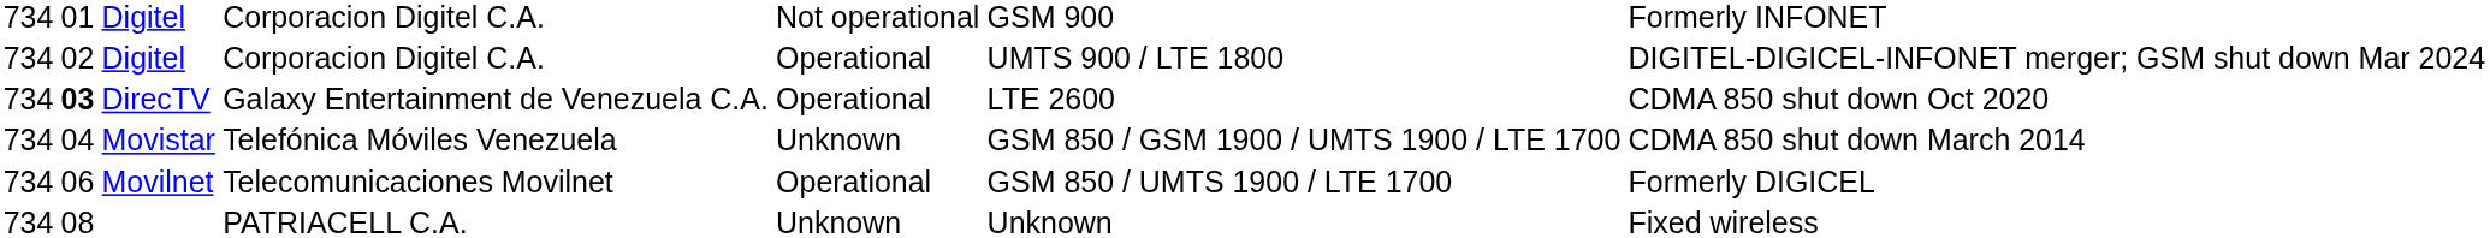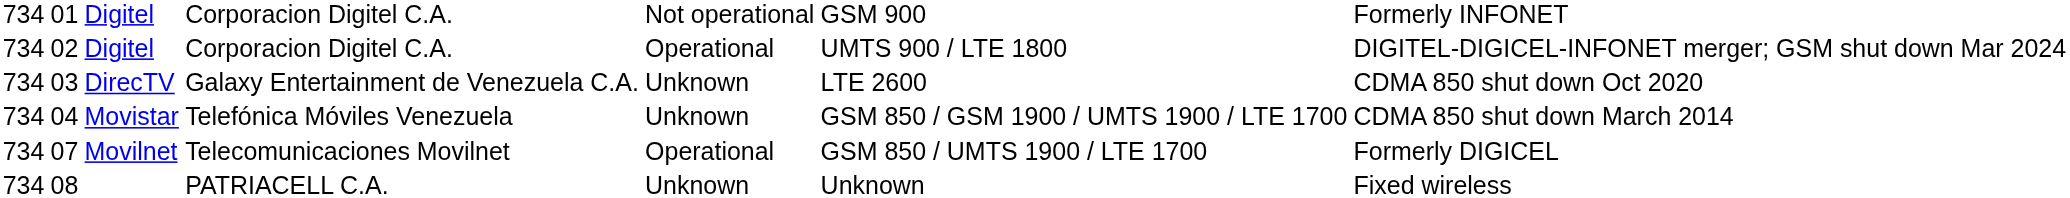 <table>
 <tr>
 <td>734</td>
 <td>01</td>
 <td><a href='#'>Digitel</a></td>
 <td>Corporacion Digitel C.A.</td>
 <td>Not operational</td>
 <td>GSM 900</td>
 <td>Formerly INFONET</td>
 </tr>
 <tr>
 <td>734</td>
 <td>02</td>
 <td><a href='#'>Digitel</a></td>
 <td>Corporacion Digitel C.A.</td>
 <td>Operational</td>
 <td>UMTS 900 / LTE 1800</td>
 <td>DIGITEL-DIGICEL-INFONET merger; GSM shut down Mar 2024</td>
 </tr>
 <tr>
 <td>734</td>
-<td><strong>03</strong></td>
+<td>03</td>
 <td><a href='#'>DirecTV</a></td>
 <td>Galaxy Entertainment de Venezuela C.A.</td>
-<td>Operational</td>
+<td>Unknown</td>
 <td>LTE 2600</td>
 <td>CDMA 850 shut down Oct 2020</td>
 </tr>
 <tr>
 <td>734</td>
 <td>04</td>
 <td><a href='#'>Movistar</a></td>
 <td>Telefónica Móviles Venezuela</td>
 <td>Unknown</td>
 <td>GSM 850 / GSM 1900 / UMTS 1900 / LTE 1700</td>
 <td>CDMA 850 shut down March 2014</td>
 </tr>
 <tr>
 <td>734</td>
-<td>06</td>
+<td>07</td>
 <td><a href='#'>Movilnet</a></td>
 <td>Telecomunicaciones Movilnet</td>
 <td>Operational</td>
 <td>GSM 850 / UMTS 1900 / LTE 1700</td>
 <td>Formerly DIGICEL</td>
 </tr>
 <tr>
 <td>734</td>
 <td>08</td>
 <td></td>
 <td>PATRIACELL C.A.</td>
 <td>Unknown</td>
 <td>Unknown</td>
 <td>Fixed wireless</td>
 </tr>
 </table>
